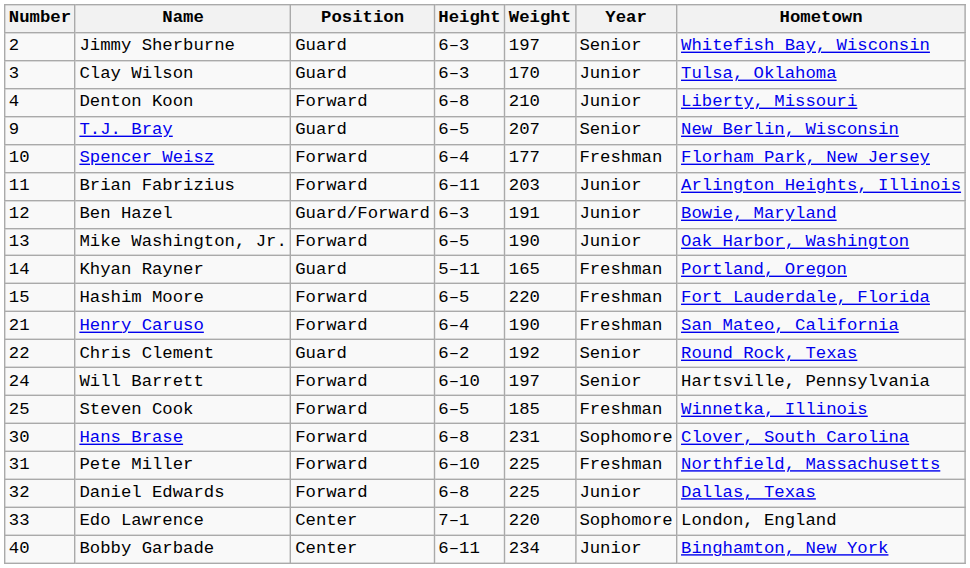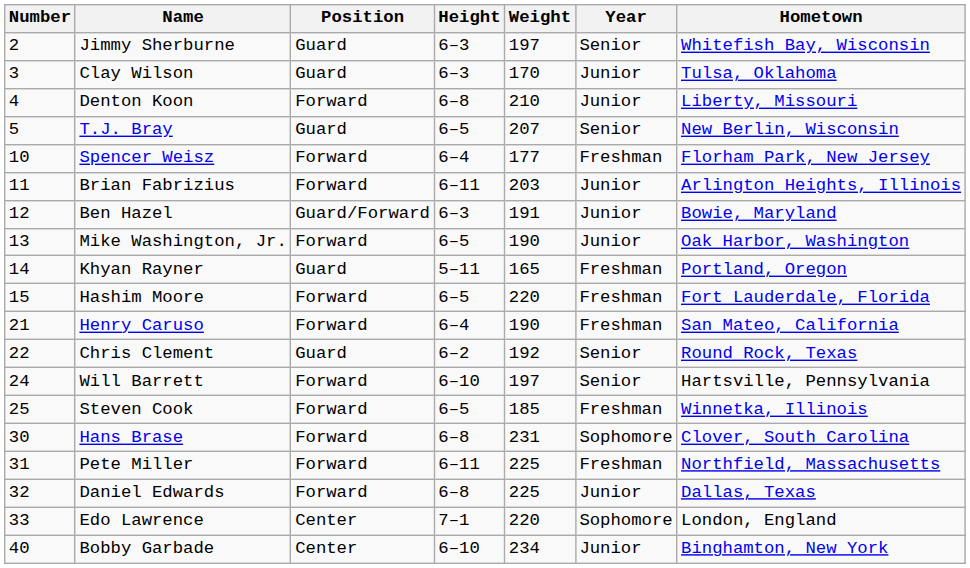 <table class="wikitable sortable" style="font-size: 95%;">
 <tr>
 <th>Number</th>
 <th>Name</th>
 <th>Position</th>
 <th>Height</th>
 <th>Weight</th>
 <th>Year</th>
 <th>Hometown</th>
 </tr>
 <tr>
 <td>2</td>
 <td>Jimmy Sherburne</td>
 <td>Guard</td>
 <td>6–3</td>
 <td>197</td>
 <td>Senior</td>
 <td><a href='#'>Whitefish Bay, Wisconsin</a></td>
 </tr>
 <tr>
 <td>3</td>
 <td>Clay Wilson</td>
 <td>Guard</td>
 <td>6–3</td>
 <td>170</td>
 <td>Junior</td>
 <td><a href='#'>Tulsa, Oklahoma</a></td>
 </tr>
 <tr>
 <td>4</td>
 <td>Denton Koon</td>
 <td>Forward</td>
 <td>6–8</td>
 <td>210</td>
 <td>Junior</td>
 <td><a href='#'>Liberty, Missouri</a></td>
 </tr>
 <tr>
-<td>9</td>
+<td>5</td>
 <td><a href='#'>T.J. Bray</a></td>
 <td>Guard</td>
 <td>6–5</td>
 <td>207</td>
 <td>Senior</td>
 <td><a href='#'>New Berlin, Wisconsin</a></td>
 </tr>
 <tr>
 <td>10</td>
 <td><a href='#'>Spencer Weisz</a></td>
 <td>Forward</td>
 <td>6–4</td>
 <td>177</td>
 <td>Freshman</td>
 <td><a href='#'>Florham Park, New Jersey</a></td>
 </tr>
 <tr>
 <td>11</td>
 <td>Brian Fabrizius</td>
 <td>Forward</td>
 <td>6–11</td>
 <td>203</td>
 <td>Junior</td>
 <td><a href='#'>Arlington Heights, Illinois</a></td>
 </tr>
 <tr>
 <td>12</td>
 <td>Ben Hazel</td>
 <td>Guard/Forward</td>
 <td>6–3</td>
 <td>191</td>
 <td>Junior</td>
 <td><a href='#'>Bowie, Maryland</a></td>
 </tr>
 <tr>
 <td>13</td>
 <td>Mike Washington, Jr.</td>
 <td>Forward</td>
 <td>6–5</td>
 <td>190</td>
 <td>Junior</td>
 <td><a href='#'>Oak Harbor, Washington</a></td>
 </tr>
 <tr>
 <td>14</td>
 <td>Khyan Rayner</td>
 <td>Guard</td>
 <td>5–11</td>
 <td>165</td>
 <td>Freshman</td>
 <td><a href='#'>Portland, Oregon</a></td>
 </tr>
 <tr>
 <td>15</td>
 <td>Hashim Moore</td>
 <td>Forward</td>
 <td>6–5</td>
 <td>220</td>
 <td>Freshman</td>
 <td><a href='#'>Fort Lauderdale, Florida</a></td>
 </tr>
 <tr>
 <td>21</td>
 <td><a href='#'>Henry Caruso</a></td>
 <td>Forward</td>
 <td>6–4</td>
 <td>190</td>
 <td>Freshman</td>
 <td><a href='#'>San Mateo, California</a></td>
 </tr>
 <tr>
 <td>22</td>
 <td>Chris Clement</td>
 <td>Guard</td>
 <td>6–2</td>
 <td>192</td>
 <td>Senior</td>
 <td><a href='#'>Round Rock, Texas</a></td>
 </tr>
 <tr>
 <td>24</td>
 <td>Will Barrett</td>
 <td>Forward</td>
 <td>6–10</td>
 <td>197</td>
 <td>Senior</td>
 <td>Hartsville, Pennsylvania</td>
 </tr>
 <tr>
 <td>25</td>
 <td>Steven Cook</td>
 <td>Forward</td>
 <td>6–5</td>
 <td>185</td>
 <td>Freshman</td>
 <td><a href='#'>Winnetka, Illinois</a></td>
 </tr>
 <tr>
 <td>30</td>
 <td><a href='#'>Hans Brase</a></td>
 <td>Forward</td>
 <td>6–8</td>
 <td>231</td>
 <td>Sophomore</td>
 <td><a href='#'>Clover, South Carolina</a></td>
 </tr>
 <tr>
 <td>31</td>
 <td>Pete Miller</td>
 <td>Forward</td>
-<td>6–10</td>
+<td>6–11</td>
 <td>225</td>
 <td>Freshman</td>
 <td><a href='#'>Northfield, Massachusetts</a></td>
 </tr>
 <tr>
 <td>32</td>
 <td>Daniel Edwards</td>
 <td>Forward</td>
 <td>6–8</td>
 <td>225</td>
 <td>Junior</td>
 <td><a href='#'>Dallas, Texas</a></td>
 </tr>
 <tr>
 <td>33</td>
 <td>Edo Lawrence</td>
 <td>Center</td>
 <td>7–1</td>
 <td>220</td>
 <td>Sophomore</td>
 <td>London, England</td>
 </tr>
 <tr>
 <td>40</td>
 <td>Bobby Garbade</td>
 <td>Center</td>
-<td>6–11</td>
+<td>6–10</td>
 <td>234</td>
 <td>Junior</td>
 <td><a href='#'>Binghamton, New York</a></td>
 </tr>
 </table>
